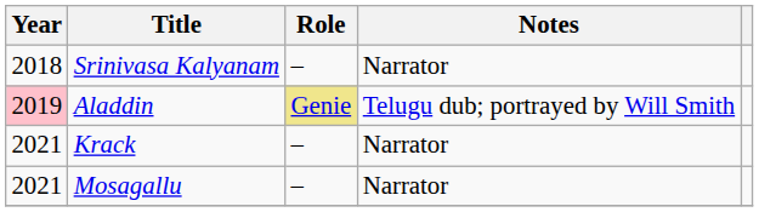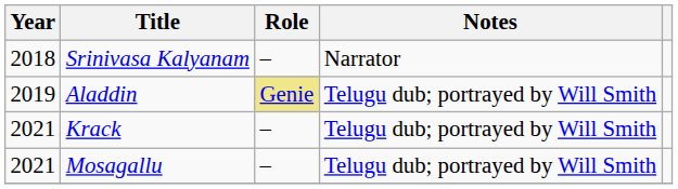 <table class="wikitable">
 <tr>
 <th scope="col">Year</th>
 <th scope="col">Title</th>
 <th scope="col">Role</th>
 <th scope="col" class="unsortable">Notes</th>
 <th scope="col" class="unsortable"></th>
 </tr>
 <tr>
 <td>2018</td>
 <td scope="row"><em><a href='#'>Srinivasa Kalyanam</a></em></td>
 <td>–</td>
 <td>Narrator</td>
 <td></td>
 </tr>
 <tr>
-<td style="background: pink;">2019</td>
+<td>2019</td>
 <td scope="row"><em><a href='#'>Aladdin</a></em></td>
 <td style="background: khaki;"><a href='#'>Genie</a></td>
 <td><a href='#'>Telugu</a> dub; portrayed by <a href='#'>Will Smith</a></td>
 <td></td>
 </tr>
 <tr>
 <td rowwspan="2">2021</td>
 <td scope="row"><em><a href='#'>Krack</a></em></td>
 <td>–</td>
-<td>Narrator</td>
+<td><a href='#'>Telugu</a> dub; portrayed by <a href='#'>Will Smith</a></td>
 <td></td>
 </tr>
 <tr>
 <td>2021</td>
 <td scope="row"><em><a href='#'>Mosagallu</a></em></td>
 <td>–</td>
-<td>Narrator</td>
+<td><a href='#'>Telugu</a> dub; portrayed by <a href='#'>Will Smith</a></td>
 <td></td>
 </tr>
 <tr>
 </tr>
 </table>
